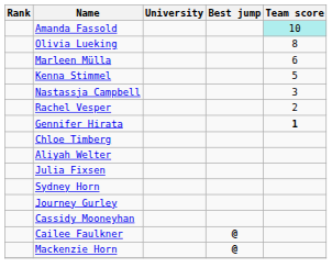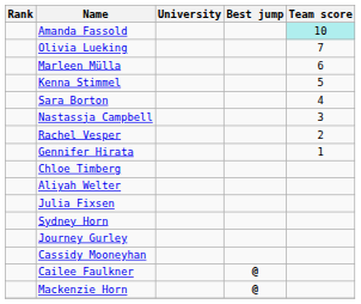 <table class="wikitable sortable" style="text-align:center">
 <tr>
 <th>Rank</th>
 <th>Name</th>
 <th>University</th>
 <th>Best jump</th>
 <th>Team score</th>
 </tr>
 <tr>
 <td></td>
 <td align=left> <a href='#'>Amanda Fassold</a></td>
 <td></td>
 <td><strong></strong></td>
 <td style="background: paleturquoise;">10</td>
 </tr>
 <tr>
 <td></td>
 <td align=left> <a href='#'>Olivia Lueking</a></td>
 <td></td>
 <td><strong></strong></td>
-<td>8</td>
+<td>7</td>
 </tr>
 <tr>
 <td></td>
 <td align=left> <a href='#'>Marleen Mülla</a></td>
 <td></td>
 <td><strong></strong></td>
 <td>6</td>
 </tr>
 <tr>
 <td></td>
 <td align=left> <a href='#'>Kenna Stimmel</a></td>
 <td></td>
 <td><strong></strong></td>
 <td>5</td>
+</tr>
+<tr>
+<td></td>
+<td align=left> <a href='#'>Sara Borton</a></td>
+<td></td>
+<td><strong></strong></td>
+<td>4</td>
 </tr>
 <tr>
 <td></td>
 <td align=left> <a href='#'>Nastassja Campbell</a></td>
 <td></td>
 <td><strong></strong></td>
 <td>3</td>
 </tr>
 <tr>
 <td></td>
 <td align=left> <a href='#'>Rachel Vesper</a></td>
 <td></td>
 <td><strong></strong></td>
 <td>2</td>
 </tr>
 <tr>
 <td></td>
 <td align=left> <a href='#'>Gennifer Hirata</a></td>
 <td></td>
 <td><strong></strong></td>
-<td><strong>1</strong></td>
+<td>1</td>
 </tr>
 <tr>
 <td></td>
 <td align=left> <a href='#'>Chloe Timberg</a></td>
 <td></td>
 <td><strong></strong></td>
 <td></td>
 </tr>
 <tr>
 <td></td>
 <td align=left> <a href='#'>Aliyah Welter</a></td>
 <td></td>
 <td><strong></strong></td>
 <td></td>
 </tr>
 <tr>
 <td></td>
 <td align=left> <a href='#'>Julia Fixsen</a></td>
 <td></td>
 <td><strong></strong></td>
 <td></td>
 </tr>
 <tr>
 <td></td>
 <td align=left> <a href='#'>Sydney Horn</a></td>
 <td></td>
 <td><strong></strong></td>
 <td></td>
 </tr>
 <tr>
 <td></td>
 <td align=left> <a href='#'>Journey Gurley</a></td>
 <td></td>
 <td><strong></strong></td>
 <td></td>
 </tr>
 <tr>
 <td></td>
 <td align=left> <a href='#'>Cassidy Mooneyhan</a></td>
 <td></td>
 <td><strong></strong></td>
 <td></td>
 </tr>
 <tr>
 <td></td>
 <td align=left> <a href='#'>Cailee Faulkner</a></td>
 <td></td>
 <td><strong> @ </strong></td>
 <td></td>
 </tr>
 <tr>
 <td></td>
 <td align=left> <a href='#'>Mackenzie Horn</a></td>
 <td></td>
 <td><strong> @ </strong></td>
 <td></td>
 </tr>
 <tr>
 </tr>
 </table>
